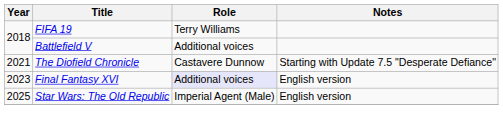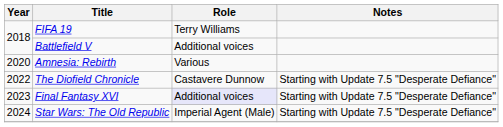 <table class="wikitable sortable">
 <tr>
 <th>Year</th>
 <th>Title</th>
 <th>Role</th>
 <th class="unsortable">Notes</th>
 </tr>
 <tr>
 <td rowspan="2">2018</td>
 <td><em><a href='#'>FIFA 19</a></em></td>
 <td>Terry Williams</td>
 <td></td>
 </tr>
 <tr>
 <td><em><a href='#'>Battlefield V</a></em></td>
 <td>Additional voices</td>
 <td></td>
 </tr>
 <tr>
-<td>2021</td>
+<td>2020</td>
+<td><em><a href='#'>Amnesia: Rebirth</a></em></td>
+<td>Various</td>
+<td></td>
+</tr>
+<tr>
+<td>2022</td>
 <td><em><a href='#'>The Diofield Chronicle</a></em></td>
 <td>Castavere Dunnow</td>
 <td>Starting with Update 7.5 "Desperate Defiance"</td>
 </tr>
 <tr>
 <td>2023</td>
 <td><em><a href='#'>Final Fantasy XVI</a></em></td>
 <td style="background: lavender;">Additional voices</td>
-<td>English version</td>
+<td>Starting with Update 7.5 "Desperate Defiance"</td>
 </tr>
 <tr>
-<td>2025</td>
+<td>2024</td>
 <td><em><a href='#'>Star Wars: The Old Republic</a></em></td>
 <td>Imperial Agent (Male)</td>
-<td>English version</td>
+<td>Starting with Update 7.5 "Desperate Defiance"</td>
 </tr>
 <tr>
 </tr>
 </table>
